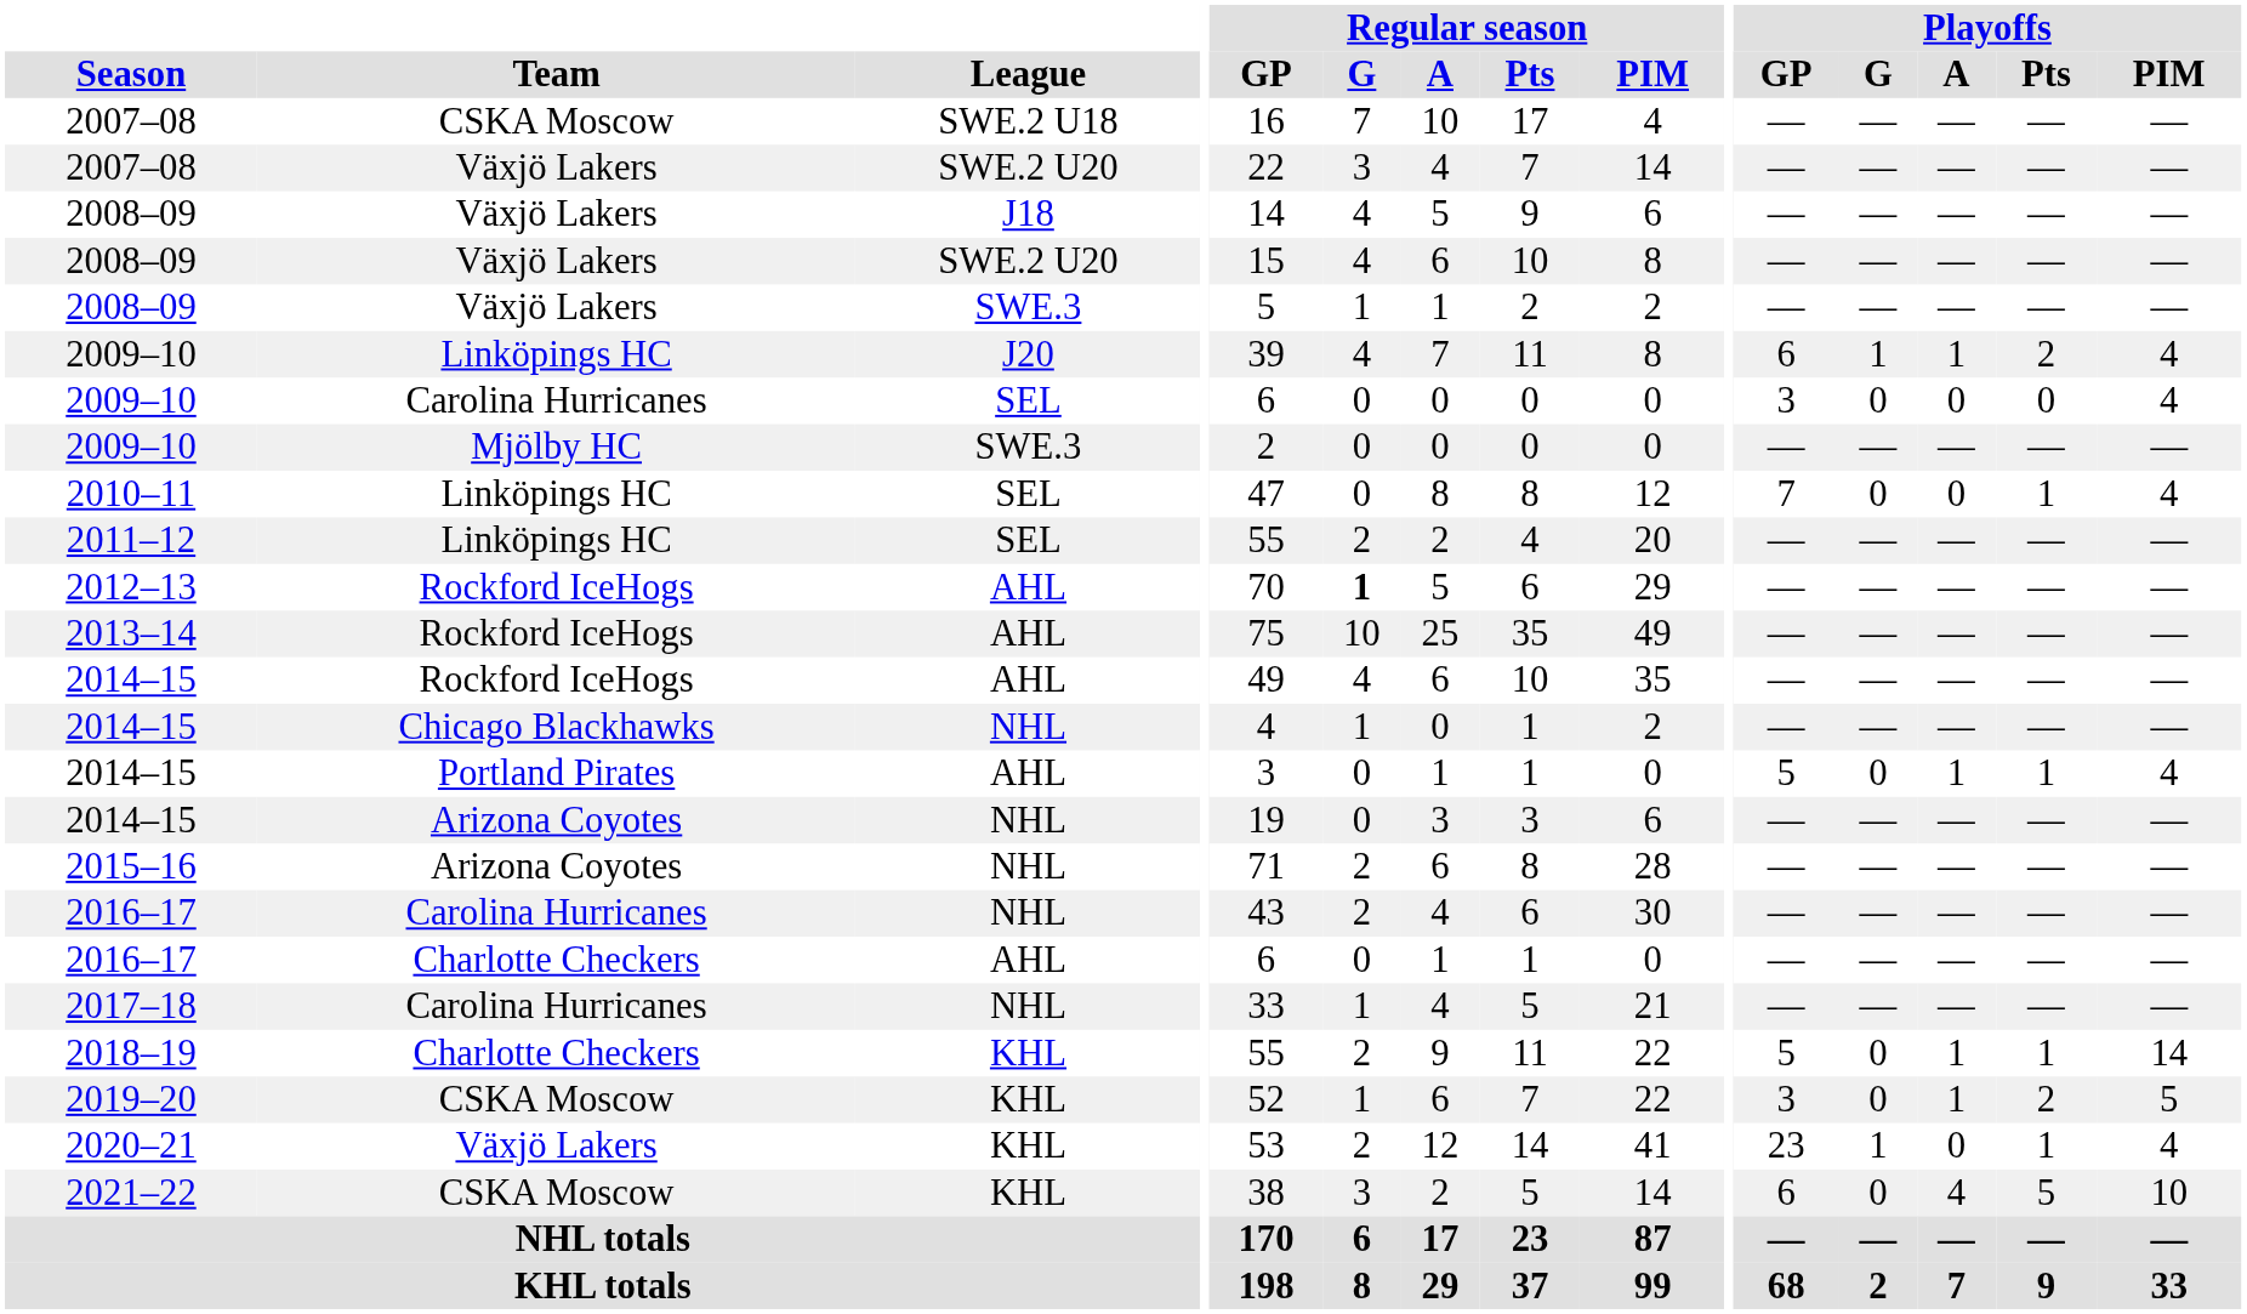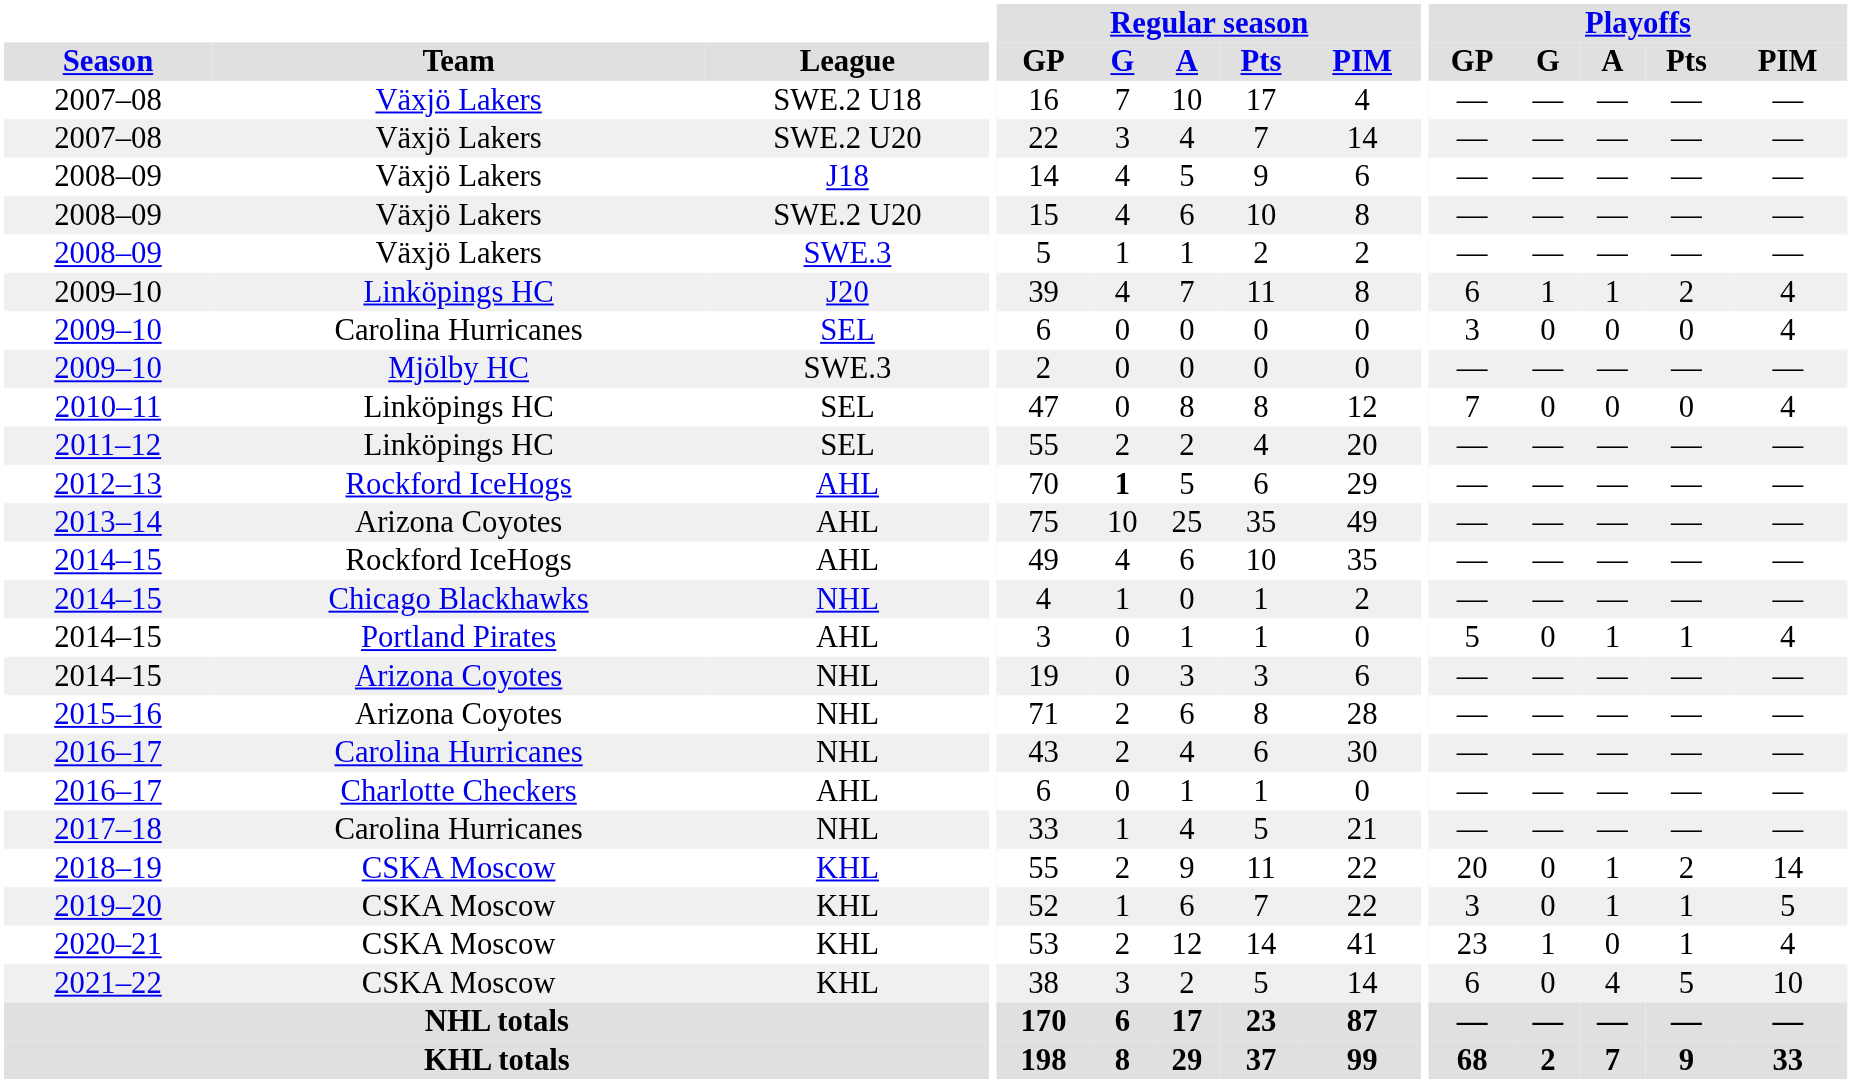 <table border="0" cellpadding="1" cellspacing="0" style="text-align:center; width:60em">
 <tr bgcolor="#e0e0e0">
 <th colspan="3" bgcolor="#ffffff"></th>
 <th rowspan="99" bgcolor="#ffffff"></th>
 <th colspan="5"><a href='#'>Regular season</a></th>
 <th rowspan="99" bgcolor="#ffffff"></th>
 <th colspan="5"><a href='#'>Playoffs</a></th>
 </tr>
 <tr bgcolor="#e0e0e0">
 <th><a href='#'>Season</a></th>
 <th>Team</th>
 <th>League</th>
 <th>GP</th>
 <th><a href='#'>G</a></th>
 <th><a href='#'>A</a></th>
 <th><a href='#'>Pts</a></th>
 <th><a href='#'>PIM</a></th>
 <th>GP</th>
 <th>G</th>
 <th>A</th>
 <th>Pts</th>
 <th>PIM</th>
 </tr>
 <tr>
 <td>2007–08</td>
-<td>CSKA Moscow</td>
+<td><a href='#'>Växjö Lakers</a></td>
 <td>SWE.2 U18</td>
 <td>16</td>
 <td>7</td>
 <td>10</td>
 <td>17</td>
 <td>4</td>
 <td>—</td>
 <td>—</td>
 <td>—</td>
 <td>—</td>
 <td>—</td>
 </tr>
 <tr bgcolor="#f0f0f0">
 <td>2007–08</td>
 <td>Växjö Lakers</td>
 <td>SWE.2 U20</td>
 <td>22</td>
 <td>3</td>
 <td>4</td>
 <td>7</td>
 <td>14</td>
 <td>—</td>
 <td>—</td>
 <td>—</td>
 <td>—</td>
 <td>—</td>
 </tr>
 <tr>
 <td>2008–09</td>
 <td>Växjö Lakers</td>
 <td><a href='#'>J18</a></td>
 <td>14</td>
 <td>4</td>
 <td>5</td>
 <td>9</td>
 <td>6</td>
 <td>—</td>
 <td>—</td>
 <td>—</td>
 <td>—</td>
 <td>—</td>
 </tr>
 <tr bgcolor="#f0f0f0">
 <td>2008–09</td>
 <td>Växjö Lakers</td>
 <td>SWE.2 U20</td>
 <td>15</td>
 <td>4</td>
 <td>6</td>
 <td>10</td>
 <td>8</td>
 <td>—</td>
 <td>—</td>
 <td>—</td>
 <td>—</td>
 <td>—</td>
 </tr>
 <tr>
 <td><a href='#'>2008–09</a></td>
 <td>Växjö Lakers</td>
 <td><a href='#'>SWE.3</a></td>
 <td>5</td>
 <td>1</td>
 <td>1</td>
 <td>2</td>
 <td>2</td>
 <td>—</td>
 <td>—</td>
 <td>—</td>
 <td>—</td>
 <td>—</td>
 </tr>
 <tr bgcolor="#f0f0f0">
 <td>2009–10</td>
 <td><a href='#'>Linköpings HC</a></td>
 <td><a href='#'>J20</a></td>
 <td>39</td>
 <td>4</td>
 <td>7</td>
 <td>11</td>
 <td>8</td>
 <td>6</td>
 <td>1</td>
 <td>1</td>
 <td>2</td>
 <td>4</td>
 </tr>
 <tr>
 <td><a href='#'>2009–10</a></td>
 <td>Carolina Hurricanes</td>
 <td><a href='#'>SEL</a></td>
 <td>6</td>
 <td>0</td>
 <td>0</td>
 <td>0</td>
 <td>0</td>
 <td>3</td>
 <td>0</td>
 <td>0</td>
 <td>0</td>
 <td>4</td>
 </tr>
 <tr bgcolor="#f0f0f0">
 <td><a href='#'>2009–10</a></td>
 <td><a href='#'>Mjölby HC</a></td>
 <td>SWE.3</td>
 <td>2</td>
 <td>0</td>
 <td>0</td>
 <td>0</td>
 <td>0</td>
 <td>—</td>
 <td>—</td>
 <td>—</td>
 <td>—</td>
 <td>—</td>
 </tr>
 <tr>
 <td><a href='#'>2010–11</a></td>
 <td>Linköpings HC</td>
 <td>SEL</td>
 <td>47</td>
 <td>0</td>
 <td>8</td>
 <td>8</td>
 <td>12</td>
 <td>7</td>
 <td>0</td>
 <td>0</td>
-<td>1</td>
+<td>0</td>
 <td>4</td>
 </tr>
 <tr bgcolor="#f0f0f0">
 <td><a href='#'>2011–12</a></td>
 <td>Linköpings HC</td>
 <td>SEL</td>
 <td>55</td>
 <td>2</td>
 <td>2</td>
 <td>4</td>
 <td>20</td>
 <td>—</td>
 <td>—</td>
 <td>—</td>
 <td>—</td>
 <td>—</td>
 </tr>
 <tr>
 <td><a href='#'>2012–13</a></td>
 <td><a href='#'>Rockford IceHogs</a></td>
 <td><a href='#'>AHL</a></td>
 <td>70</td>
 <td><strong>1</strong></td>
 <td>5</td>
 <td>6</td>
 <td>29</td>
 <td>—</td>
 <td>—</td>
 <td>—</td>
 <td>—</td>
 <td>—</td>
 </tr>
 <tr bgcolor="#f0f0f0">
 <td><a href='#'>2013–14</a></td>
-<td>Rockford IceHogs</td>
+<td>Arizona Coyotes</td>
 <td>AHL</td>
 <td>75</td>
 <td>10</td>
 <td>25</td>
 <td>35</td>
 <td>49</td>
 <td>—</td>
 <td>—</td>
 <td>—</td>
 <td>—</td>
 <td>—</td>
 </tr>
 <tr>
 <td><a href='#'>2014–15</a></td>
 <td>Rockford IceHogs</td>
 <td>AHL</td>
 <td>49</td>
 <td>4</td>
 <td>6</td>
 <td>10</td>
 <td>35</td>
 <td>—</td>
 <td>—</td>
 <td>—</td>
 <td>—</td>
 <td>—</td>
 </tr>
 <tr bgcolor="#f0f0f0">
 <td><a href='#'>2014–15</a></td>
 <td><a href='#'>Chicago Blackhawks</a></td>
 <td><a href='#'>NHL</a></td>
 <td>4</td>
 <td>1</td>
 <td>0</td>
 <td>1</td>
 <td>2</td>
 <td>—</td>
 <td>—</td>
 <td>—</td>
 <td>—</td>
 <td>—</td>
 </tr>
 <tr>
 <td>2014–15</td>
 <td><a href='#'>Portland Pirates</a></td>
 <td>AHL</td>
 <td>3</td>
 <td>0</td>
 <td>1</td>
 <td>1</td>
 <td>0</td>
 <td>5</td>
 <td>0</td>
 <td>1</td>
 <td>1</td>
 <td>4</td>
 </tr>
 <tr bgcolor="#f0f0f0">
 <td>2014–15</td>
 <td><a href='#'>Arizona Coyotes</a></td>
 <td>NHL</td>
 <td>19</td>
 <td>0</td>
 <td>3</td>
 <td>3</td>
 <td>6</td>
 <td>—</td>
 <td>—</td>
 <td>—</td>
 <td>—</td>
 <td>—</td>
 </tr>
 <tr>
 <td><a href='#'>2015–16</a></td>
 <td>Arizona Coyotes</td>
 <td>NHL</td>
 <td>71</td>
 <td>2</td>
 <td>6</td>
 <td>8</td>
 <td>28</td>
 <td>—</td>
 <td>—</td>
 <td>—</td>
 <td>—</td>
 <td>—</td>
 </tr>
 <tr bgcolor="#f0f0f0">
 <td><a href='#'>2016–17</a></td>
 <td><a href='#'>Carolina Hurricanes</a></td>
 <td>NHL</td>
 <td>43</td>
 <td>2</td>
 <td>4</td>
 <td>6</td>
 <td>30</td>
 <td>—</td>
 <td>—</td>
 <td>—</td>
 <td>—</td>
 <td>—</td>
 </tr>
 <tr>
 <td><a href='#'>2016–17</a></td>
 <td><a href='#'>Charlotte Checkers</a></td>
 <td>AHL</td>
 <td>6</td>
 <td>0</td>
 <td>1</td>
 <td>1</td>
 <td>0</td>
 <td>—</td>
 <td>—</td>
 <td>—</td>
 <td>—</td>
 <td>—</td>
 </tr>
 <tr bgcolor="#f0f0f0">
 <td><a href='#'>2017–18</a></td>
 <td>Carolina Hurricanes</td>
 <td>NHL</td>
 <td>33</td>
 <td>1</td>
 <td>4</td>
 <td>5</td>
 <td>21</td>
 <td>—</td>
 <td>—</td>
 <td>—</td>
 <td>—</td>
 <td>—</td>
 </tr>
 <tr>
 <td><a href='#'>2018–19</a></td>
-<td><a href='#'>Charlotte Checkers</a></td>
+<td><a href='#'>CSKA Moscow</a></td>
 <td><a href='#'>KHL</a></td>
 <td>55</td>
 <td>2</td>
 <td>9</td>
 <td>11</td>
 <td>22</td>
-<td>5</td>
+<td>20</td>
 <td>0</td>
 <td>1</td>
-<td>1</td>
+<td>2</td>
 <td>14</td>
 </tr>
 <tr bgcolor="#f0f0f0">
 <td><a href='#'>2019–20</a></td>
 <td>CSKA Moscow</td>
 <td>KHL</td>
 <td>52</td>
 <td>1</td>
 <td>6</td>
 <td>7</td>
 <td>22</td>
 <td>3</td>
 <td>0</td>
 <td>1</td>
-<td>2</td>
+<td>1</td>
 <td>5</td>
 </tr>
 <tr>
 <td><a href='#'>2020–21</a></td>
-<td><a href='#'>Växjö Lakers</a></td>
+<td>CSKA Moscow</td>
 <td>KHL</td>
 <td>53</td>
 <td>2</td>
 <td>12</td>
 <td>14</td>
 <td>41</td>
 <td>23</td>
 <td>1</td>
 <td>0</td>
 <td>1</td>
 <td>4</td>
 </tr>
 <tr bgcolor="#f0f0f0">
 <td><a href='#'>2021–22</a></td>
 <td>CSKA Moscow</td>
 <td>KHL</td>
 <td>38</td>
 <td>3</td>
 <td>2</td>
 <td>5</td>
 <td>14</td>
 <td>6</td>
 <td>0</td>
 <td>4</td>
 <td>5</td>
 <td>10</td>
 </tr>
 <tr bgcolor="#e0e0e0">
 <th colspan="3">NHL totals</th>
 <th>170</th>
 <th>6</th>
 <th>17</th>
 <th>23</th>
 <th>87</th>
 <th>—</th>
 <th>—</th>
 <th>—</th>
 <th>—</th>
 <th>—</th>
 </tr>
 <tr bgcolor="#e0e0e0">
 <th colspan="3">KHL totals</th>
 <th>198</th>
 <th>8</th>
 <th>29</th>
 <th>37</th>
 <th>99</th>
 <th>68</th>
 <th>2</th>
 <th>7</th>
 <th>9</th>
 <th>33</th>
 </tr>
 </table>
